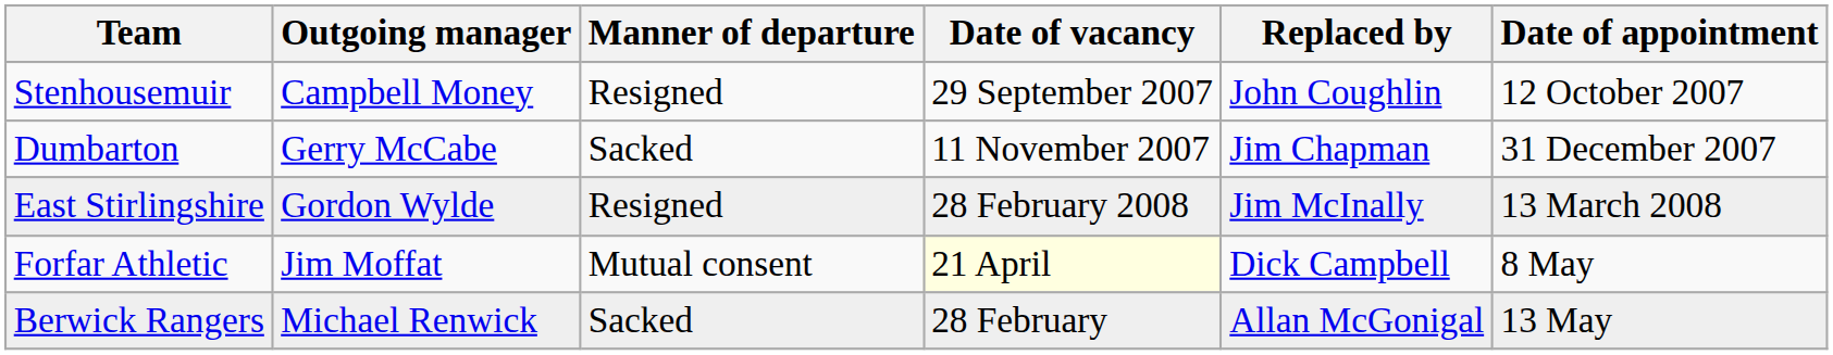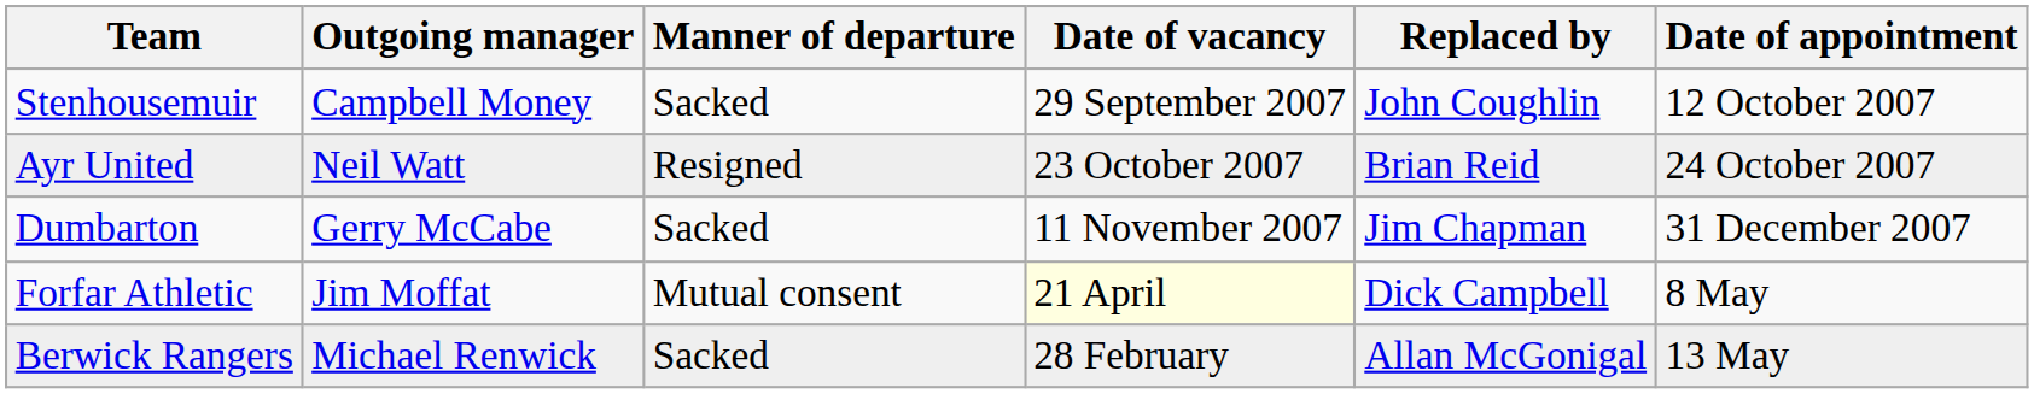 <table class="wikitable">
 <tr>
 <th>Team</th>
 <th>Outgoing manager</th>
 <th>Manner of departure</th>
 <th>Date of vacancy</th>
 <th>Replaced by</th>
 <th>Date of appointment</th>
 </tr>
 <tr>
 <td><a href='#'>Stenhousemuir</a></td>
 <td> <a href='#'>Campbell Money</a></td>
-<td>Resigned</td>
+<td>Sacked</td>
 <td>29 September 2007</td>
 <td> <a href='#'>John Coughlin</a></td>
 <td>12 October 2007</td>
+</tr>
+<tr bgcolor="#EFEFEF">
+<td><a href='#'>Ayr United</a></td>
+<td> <a href='#'>Neil Watt</a></td>
+<td>Resigned</td>
+<td>23 October 2007</td>
+<td> <a href='#'>Brian Reid</a></td>
+<td>24 October 2007</td>
 </tr>
 <tr>
 <td><a href='#'>Dumbarton</a></td>
 <td> <a href='#'>Gerry McCabe</a></td>
 <td>Sacked</td>
 <td>11 November 2007</td>
 <td> <a href='#'>Jim Chapman</a></td>
 <td>31 December 2007</td>
-</tr>
-<tr bgcolor="#EFEFEF">
-<td><a href='#'>East Stirlingshire</a></td>
-<td> <a href='#'>Gordon Wylde</a></td>
-<td>Resigned</td>
-<td>28 February 2008</td>
-<td> <a href='#'>Jim McInally</a></td>
-<td>13 March 2008</td>
 </tr>
 <tr>
 <td><a href='#'>Forfar Athletic</a></td>
 <td> <a href='#'>Jim Moffat</a></td>
 <td>Mutual consent</td>
 <td style="background: lightyellow;">21 April</td>
 <td> <a href='#'>Dick Campbell</a></td>
 <td>8 May</td>
 </tr>
 <tr bgcolor="#EFEFEF">
 <td><a href='#'>Berwick Rangers</a></td>
 <td> <a href='#'>Michael Renwick</a></td>
 <td>Sacked</td>
 <td>28 February</td>
 <td> <a href='#'>Allan McGonigal</a></td>
 <td>13 May</td>
 </tr>
 </table>
